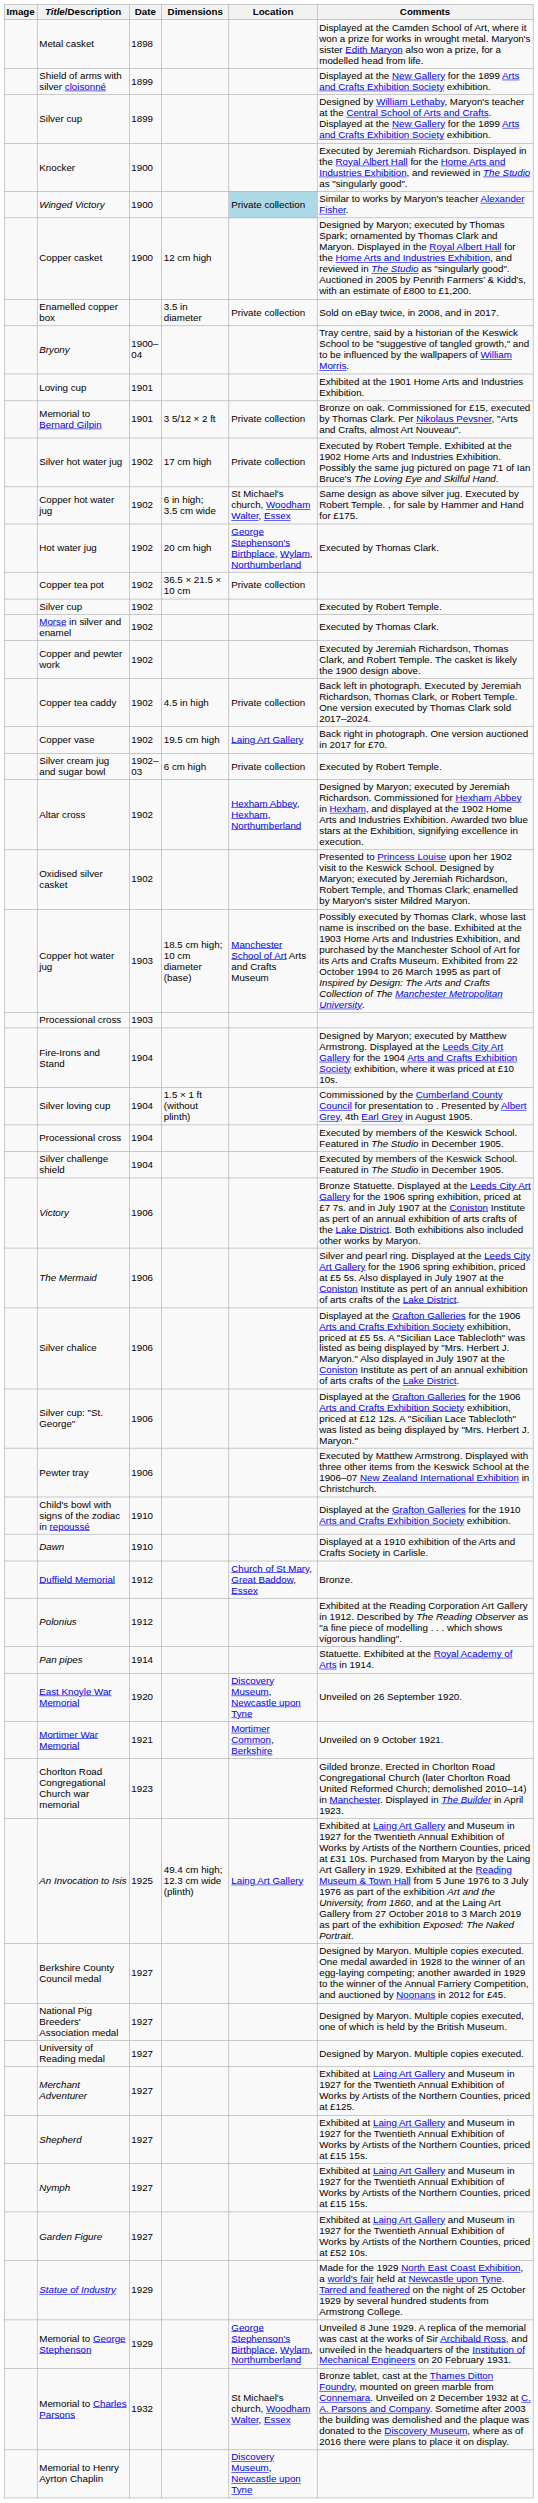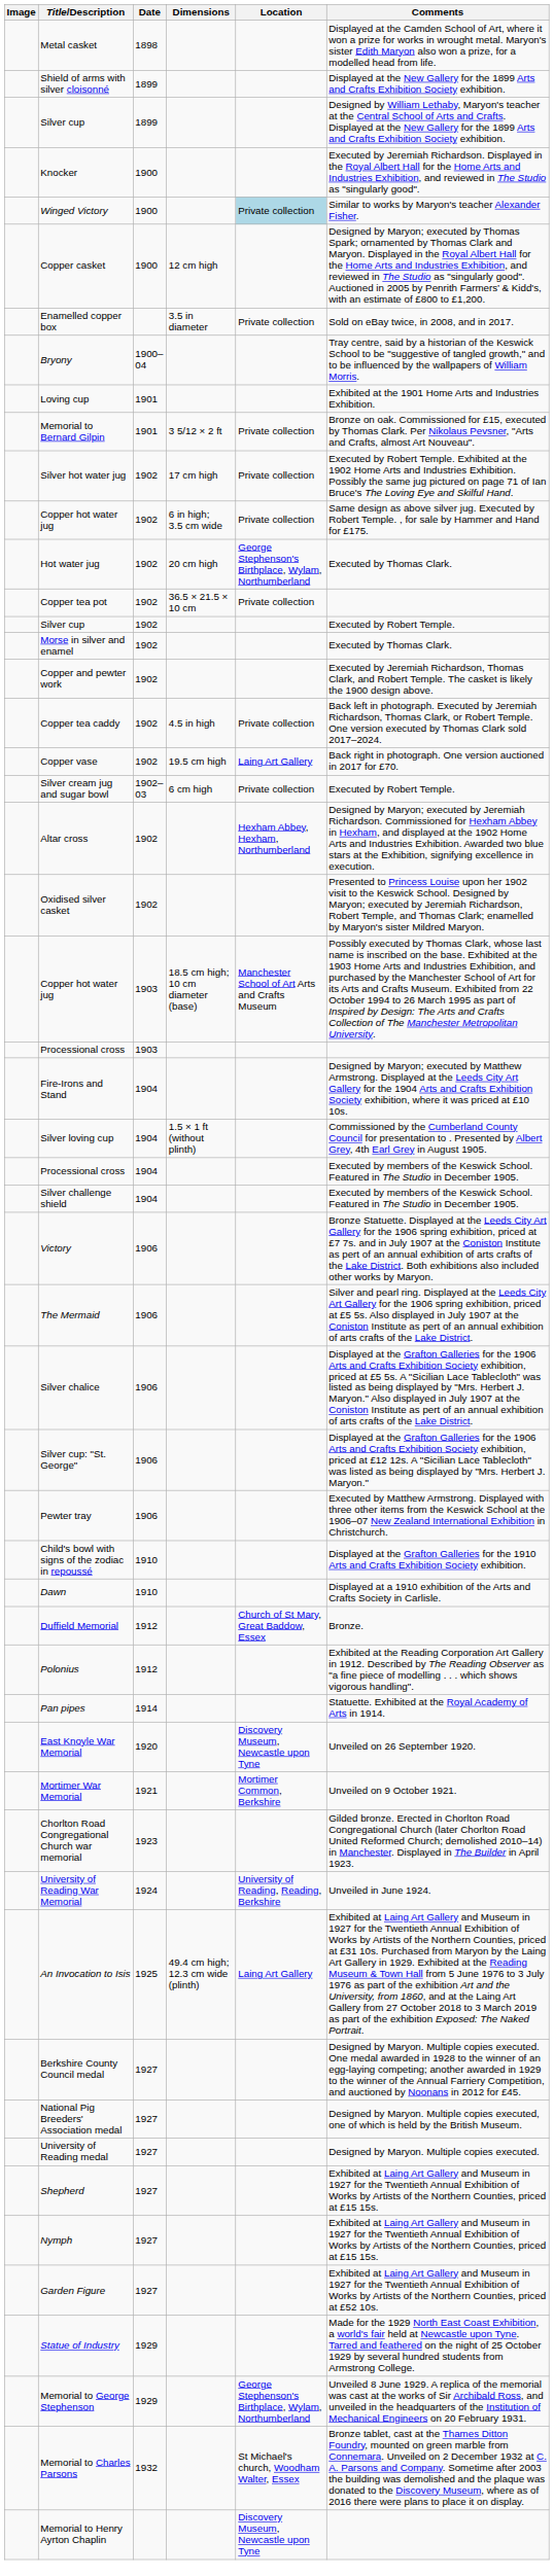 <table class="wikitable">
 <tr>
 <th>Image</th>
 <th><em>Title</em>/Description</th>
 <th>Date</th>
 <th>Dimensions</th>
 <th>Location</th>
 <th>Comments</th>
 </tr>
 <tr>
 <td></td>
 <td>Metal casket</td>
 <td>1898</td>
 <td></td>
 <td></td>
 <td>Displayed at the Camden School of Art, where it won a prize for works in wrought metal. Maryon's sister <a href='#'>Edith Maryon</a> also won a prize, for a modelled head from life.</td>
 </tr>
 <tr>
 <td></td>
 <td>Shield of arms with silver <a href='#'>cloisonné</a></td>
 <td>1899</td>
 <td></td>
 <td></td>
 <td>Displayed at the <a href='#'>New Gallery</a> for the 1899 <a href='#'>Arts and Crafts Exhibition Society</a> exhibition.</td>
 </tr>
 <tr>
 <td></td>
 <td>Silver cup</td>
 <td>1899</td>
 <td></td>
 <td></td>
 <td>Designed by <a href='#'>William Lethaby</a>, Maryon's teacher at the <a href='#'>Central School of Arts and Crafts</a>. Displayed at the <a href='#'>New Gallery</a> for the 1899 <a href='#'>Arts and Crafts Exhibition Society</a> exhibition.</td>
 </tr>
 <tr>
 <td></td>
 <td>Knocker</td>
 <td>1900</td>
 <td></td>
 <td></td>
 <td>Executed by Jeremiah Richardson. Displayed in the <a href='#'>Royal Albert Hall</a> for the <a href='#'>Home Arts and Industries Exhibition</a>, and reviewed in <a href='#'><em>The Studio</em></a> as "singularly good".</td>
 </tr>
 <tr>
 <td></td>
 <td><em>Winged Victory</em></td>
 <td> 1900</td>
 <td></td>
 <td style="background: lightblue;">Private collection</td>
 <td>Similar to works by Maryon's teacher <a href='#'>Alexander Fisher</a>.</td>
 </tr>
 <tr>
 <td></td>
 <td>Copper casket</td>
 <td>1900</td>
 <td>12 cm high</td>
 <td></td>
 <td>Designed by Maryon; executed by Thomas Spark; ornamented by Thomas Clark and Maryon. Displayed in the <a href='#'>Royal Albert Hall</a> for the <a href='#'>Home Arts and Industries Exhibition</a>, and reviewed in <a href='#'><em>The Studio</em></a> as "singularly good". Auctioned in 2005 by Penrith Farmers’ & Kidd's, with an estimate of £800 to £1,200.</td>
 </tr>
 <tr>
 <td></td>
 <td>Enamelled copper box</td>
 <td></td>
 <td>3.5 in diameter</td>
 <td>Private collection</td>
 <td>Sold on eBay twice, in 2008, and in 2017.</td>
 </tr>
 <tr>
 <td></td>
 <td><em>Bryony</em></td>
 <td> 1900–04</td>
 <td></td>
 <td></td>
 <td>Tray centre, said by a historian of the Keswick School to be "suggestive of tangled growth," and to be influenced by the wallpapers of <a href='#'>William Morris</a>.</td>
 </tr>
 <tr>
 <td></td>
 <td>Loving cup</td>
 <td>1901</td>
 <td></td>
 <td></td>
 <td>Exhibited at the 1901 Home Arts and Industries Exhibition.</td>
 </tr>
 <tr>
 <td></td>
 <td>Memorial to <a href='#'>Bernard Gilpin</a></td>
 <td>1901</td>
 <td>3 5/12 × 2 ft</td>
 <td>Private collection</td>
 <td>Bronze on oak. Commissioned for £15, executed by Thomas Clark. Per <a href='#'>Nikolaus Pevsner</a>, "Arts and Crafts, almost Art Nouveau".</td>
 </tr>
 <tr>
 <td></td>
 <td>Silver hot water jug</td>
 <td>1902</td>
 <td>17 cm high</td>
 <td>Private collection</td>
 <td>Executed by Robert Temple. Exhibited at the 1902 Home Arts and Industries Exhibition. Possibly the same jug pictured on page 71 of Ian Bruce's <em>The Loving Eye and Skilful Hand</em>.</td>
 </tr>
 <tr>
 <td></td>
 <td>Copper hot water jug</td>
 <td> 1902</td>
 <td>6 in high; 3.5 cm wide</td>
-<td>St Michael's church, <a href='#'>Woodham Walter</a>, <a href='#'>Essex</a></td>
+<td>Private collection</td>
 <td>Same design as above silver jug. Executed by Robert Temple. , for sale by Hammer and Hand for £175.</td>
 </tr>
 <tr>
 <td></td>
 <td>Hot water jug</td>
 <td> 1902</td>
 <td>20 cm high</td>
 <td><a href='#'>George Stephenson's Birthplace</a>, <a href='#'>Wylam</a>, <a href='#'>Northumberland</a></td>
 <td>Executed by Thomas Clark.</td>
 </tr>
 <tr>
 <td></td>
 <td>Copper tea pot</td>
 <td> 1902</td>
 <td>36.5 × 21.5 × 10 cm</td>
 <td>Private collection</td>
 <td></td>
 </tr>
 <tr>
 <td></td>
 <td>Silver cup</td>
 <td> 1902</td>
 <td></td>
 <td></td>
 <td>Executed by Robert Temple.</td>
 </tr>
 <tr>
 <td></td>
 <td><a href='#'>Morse</a> in silver and enamel</td>
 <td> 1902</td>
 <td></td>
 <td></td>
 <td>Executed by Thomas Clark.</td>
 </tr>
 <tr>
 <td></td>
 <td>Copper and pewter work</td>
 <td> 1902</td>
 <td></td>
 <td></td>
 <td>Executed by Jeremiah Richardson, Thomas Clark, and Robert Temple. The casket is likely the 1900 design above.</td>
 </tr>
 <tr>
 <td></td>
 <td>Copper tea caddy</td>
 <td> 1902</td>
 <td>4.5 in high</td>
 <td>Private collection</td>
 <td>Back left in photograph. Executed by Jeremiah Richardson, Thomas Clark, or Robert Temple. One version executed by Thomas Clark sold  2017–2024.</td>
 </tr>
 <tr>
 <td></td>
 <td>Copper vase</td>
 <td> 1902</td>
 <td>19.5 cm high</td>
 <td><a href='#'>Laing Art Gallery</a></td>
 <td>Back right in photograph. One version auctioned in 2017 for £70.</td>
 </tr>
 <tr>
 <td></td>
 <td>Silver cream jug and sugar bowl</td>
 <td>1902–03</td>
 <td>6 cm high</td>
 <td>Private collection</td>
 <td>Executed by Robert Temple.</td>
 </tr>
 <tr>
 <td></td>
 <td>Altar cross</td>
 <td>1902</td>
 <td></td>
 <td><a href='#'>Hexham Abbey</a>, <a href='#'>Hexham</a>, <a href='#'>Northumberland</a></td>
 <td>Designed by Maryon; executed by Jeremiah Richardson. Commissioned for <a href='#'>Hexham Abbey</a> in <a href='#'>Hexham</a>, and displayed at the 1902 Home Arts and Industries Exhibition. Awarded two blue stars at the Exhibition, signifying excellence in execution.</td>
 </tr>
 <tr>
 <td></td>
 <td>Oxidised silver casket</td>
 <td>1902</td>
 <td></td>
 <td></td>
 <td>Presented to <a href='#'>Princess Louise</a> upon her 1902 visit to the Keswick School. Designed by Maryon; executed by Jeremiah Richardson, Robert Temple, and Thomas Clark; enamelled by Maryon's sister Mildred Maryon.</td>
 </tr>
 <tr>
 <td></td>
 <td>Copper hot water jug</td>
 <td>1903</td>
 <td>18.5 cm high; 10 cm diameter (base)</td>
 <td><a href='#'>Manchester School of Art</a> Arts and Crafts Museum</td>
 <td>Possibly executed by Thomas Clark, whose last name is inscribed on the base. Exhibited at the 1903 Home Arts and Industries Exhibition, and purchased by the Manchester School of Art for its Arts and Crafts Museum. Exhibited from 22 October 1994 to 26 March 1995 as part of <em>Inspired by Design: The Arts and Crafts Collection of The <a href='#'>Manchester Metropolitan University</a></em>.</td>
 </tr>
 <tr>
 <td></td>
 <td>Processional cross</td>
 <td>1903</td>
 <td></td>
 <td></td>
 <td></td>
 </tr>
 <tr>
 <td></td>
 <td>Fire-Irons and Stand</td>
 <td>1904</td>
 <td></td>
 <td></td>
 <td>Designed by Maryon; executed by Matthew Armstrong. Displayed at the <a href='#'>Leeds City Art Gallery</a> for the 1904 <a href='#'>Arts and Crafts Exhibition Society</a> exhibition, where it was priced at £10 10s.</td>
 </tr>
 <tr>
 <td></td>
 <td>Silver loving cup</td>
 <td> 1904</td>
 <td>1.5 × 1 ft (without plinth)</td>
 <td></td>
 <td>Commissioned by the <a href='#'>Cumberland County Council</a> for presentation to . Presented by <a href='#'>Albert Grey</a>, 4th <a href='#'>Earl Grey</a> in August 1905.</td>
 </tr>
 <tr>
 <td></td>
 <td>Processional cross</td>
 <td> 1904</td>
 <td></td>
 <td></td>
 <td>Executed by members of the Keswick School. Featured in <em>The Studio</em> in December 1905.</td>
 </tr>
 <tr>
 <td></td>
 <td>Silver challenge shield</td>
 <td> 1904</td>
 <td></td>
 <td></td>
 <td>Executed by members of the Keswick School. Featured in <em>The Studio</em> in December 1905.</td>
 </tr>
 <tr>
 <td></td>
 <td><em>Victory</em></td>
 <td>1906</td>
 <td></td>
 <td></td>
 <td>Bronze Statuette. Displayed at the <a href='#'>Leeds City Art Gallery</a> for the 1906 spring exhibition, priced at £7 7s. and in July 1907 at the <a href='#'>Coniston</a> Institute as pert of an annual exhibition of arts crafts of the <a href='#'>Lake District</a>. Both exhibitions also included other works by Maryon.</td>
 </tr>
 <tr>
 <td></td>
 <td><em>The Mermaid</em></td>
 <td>1906</td>
 <td></td>
 <td></td>
 <td>Silver and pearl ring. Displayed at the <a href='#'>Leeds City Art Gallery</a> for the 1906 spring exhibition, priced at £5 5s. Also displayed in July 1907 at the <a href='#'>Coniston</a> Institute as pert of an annual exhibition of arts crafts of the <a href='#'>Lake District</a>.</td>
 </tr>
 <tr>
 <td></td>
 <td>Silver chalice</td>
 <td>1906</td>
 <td></td>
 <td></td>
 <td>Displayed at the <a href='#'>Grafton Galleries</a> for the 1906 <a href='#'>Arts and Crafts Exhibition Society</a> exhibition, priced at £5 5s. A "Sicilian Lace Tablecloth" was listed as being displayed by "Mrs. Herbert J. Maryon." Also displayed in July 1907 at the <a href='#'>Coniston</a> Institute as pert of an annual exhibition of arts crafts of the <a href='#'>Lake District</a>.</td>
 </tr>
 <tr>
 <td></td>
 <td>Silver cup: "St. George"</td>
 <td>1906</td>
 <td></td>
 <td></td>
 <td>Displayed at the <a href='#'>Grafton Galleries</a> for the 1906 <a href='#'>Arts and Crafts Exhibition Society</a> exhibition, priced at £12 12s. A "Sicilian Lace Tablecloth" was listed as being displayed by "Mrs. Herbert J. Maryon."</td>
 </tr>
 <tr>
 <td></td>
 <td>Pewter tray</td>
 <td>1906</td>
 <td></td>
 <td></td>
 <td>Executed by Matthew Armstrong. Displayed with three other items from the Keswick School at the 1906–07 <a href='#'>New Zealand International Exhibition</a> in Christchurch.</td>
 </tr>
 <tr>
 <td></td>
 <td>Child's bowl with signs of the zodiac in <a href='#'>repoussé</a></td>
 <td>1910</td>
 <td></td>
 <td></td>
 <td>Displayed at the <a href='#'>Grafton Galleries</a> for the 1910 <a href='#'>Arts and Crafts Exhibition Society</a> exhibition.</td>
 </tr>
 <tr>
 <td></td>
 <td><em>Dawn</em></td>
 <td>1910</td>
 <td></td>
 <td></td>
 <td>Displayed at a 1910 exhibition of the Arts and Crafts Society in Carlisle.</td>
 </tr>
 <tr>
 <td></td>
 <td><a href='#'>Duffield Memorial</a></td>
 <td>1912</td>
 <td></td>
 <td><a href='#'>Church of St Mary</a>, <a href='#'>Great Baddow</a>, <a href='#'>Essex</a></td>
 <td>Bronze.</td>
 </tr>
 <tr>
 <td></td>
 <td><em>Polonius</em></td>
 <td>1912</td>
 <td></td>
 <td></td>
 <td>Exhibited at the Reading Corporation Art Gallery in 1912. Described by <em>The Reading Observer</em> as "a fine piece of modelling . . . which shows vigorous handling".</td>
 </tr>
 <tr>
 <td></td>
 <td><em>Pan pipes</em></td>
 <td>1914</td>
 <td></td>
 <td></td>
 <td>Statuette. Exhibited at the <a href='#'>Royal Academy of Arts</a> in 1914.</td>
 </tr>
 <tr>
 <td></td>
 <td><a href='#'>East Knoyle War Memorial</a></td>
 <td>1920</td>
 <td></td>
 <td><a href='#'>Discovery Museum</a>, <a href='#'>Newcastle upon Tyne</a></td>
 <td>Unveiled on 26 September 1920.</td>
 </tr>
 <tr>
 <td></td>
 <td><a href='#'>Mortimer War Memorial</a></td>
 <td>1921</td>
 <td></td>
 <td><a href='#'>Mortimer Common</a>, <a href='#'>Berkshire</a></td>
 <td>Unveiled on 9 October 1921.</td>
 </tr>
 <tr>
 <td></td>
 <td>Chorlton Road Congregational Church war memorial</td>
 <td>1923</td>
 <td></td>
 <td></td>
 <td>Gilded bronze. Erected in Chorlton Road Congregational Church (later Chorlton Road United Reformed Church; demolished  2010–14) in <a href='#'>Manchester</a>. Displayed in <em><a href='#'>The Builder</a></em> in April 1923.</td>
 </tr>
 <tr>
 <td></td>
+<td><a href='#'>University of Reading War Memorial</a></td>
+<td>1924</td>
+<td></td>
+<td><a href='#'>University of Reading</a>, <a href='#'>Reading</a>, <a href='#'>Berkshire</a></td>
+<td>Unveiled in June 1924.</td>
+</tr>
+<tr>
+<td></td>
 <td><em>An Invocation to Isis</em></td>
 <td>1925</td>
 <td>49.4 cm high; 12.3 cm wide (plinth)</td>
 <td><a href='#'>Laing Art Gallery</a></td>
 <td>Exhibited at <a href='#'>Laing Art Gallery</a> and Museum in 1927 for the Twentieth Annual Exhibition of Works by Artists of the Northern Counties, priced at £31 10s. Purchased from Maryon by the Laing Art Gallery in 1929. Exhibited at the <a href='#'>Reading Museum & Town Hall</a> from 5 June 1976 to 3 July 1976 as part of the exhibition <em>Art and the University, from 1860</em>, and at the Laing Art Gallery from 27 October 2018 to 3 March 2019 as part of the exhibition <em>Exposed: The Naked Portrait</em>.</td>
 </tr>
 <tr>
 <td></td>
 <td>Berkshire County Council medal</td>
 <td> 1927</td>
 <td></td>
 <td></td>
 <td>Designed by Maryon. Multiple copies executed. One medal awarded in 1928 to the winner of an egg-laying competing; another awarded in 1929 to the winner of the Annual Farriery Competition, and auctioned by <a href='#'>Noonans</a> in 2012 for £45.</td>
 </tr>
 <tr>
 <td></td>
 <td>National Pig Breeders' Association medal</td>
 <td> 1927</td>
 <td></td>
 <td></td>
 <td>Designed by Maryon. Multiple copies executed, one of which is held by the British Museum.</td>
 </tr>
 <tr>
 <td></td>
 <td>University of Reading medal</td>
 <td> 1927</td>
 <td></td>
 <td></td>
 <td>Designed by Maryon. Multiple copies executed.</td>
-</tr>
-<tr>
-<td></td>
-<td><em>Merchant Adventurer</em></td>
-<td>1927</td>
-<td></td>
-<td></td>
-<td>Exhibited at <a href='#'>Laing Art Gallery</a> and Museum in 1927 for the Twentieth Annual Exhibition of Works by Artists of the Northern Counties, priced at £125.</td>
 </tr>
 <tr>
 <td></td>
 <td><em>Shepherd</em></td>
 <td>1927</td>
 <td></td>
 <td></td>
 <td>Exhibited at <a href='#'>Laing Art Gallery</a> and Museum in 1927 for the Twentieth Annual Exhibition of Works by Artists of the Northern Counties, priced at £15 15s.</td>
 </tr>
 <tr>
 <td></td>
 <td><em>Nymph</em></td>
 <td>1927</td>
 <td></td>
 <td></td>
 <td>Exhibited at <a href='#'>Laing Art Gallery</a> and Museum in 1927 for the Twentieth Annual Exhibition of Works by Artists of the Northern Counties, priced at £15 15s.</td>
 </tr>
 <tr>
 <td></td>
 <td><em>Garden Figure</em></td>
 <td>1927</td>
 <td></td>
 <td></td>
 <td>Exhibited at <a href='#'>Laing Art Gallery</a> and Museum in 1927 for the Twentieth Annual Exhibition of Works by Artists of the Northern Counties, priced at £52 10s.</td>
 </tr>
 <tr>
 <td></td>
 <td><em><a href='#'>Statue of Industry</a></em></td>
 <td>1929</td>
 <td></td>
 <td></td>
 <td>Made for the 1929 <a href='#'>North East Coast Exhibition</a>, a <a href='#'>world's fair</a> held at <a href='#'>Newcastle upon Tyne</a>. <a href='#'>Tarred and feathered</a> on the night of 25 October 1929 by several hundred students from Armstrong College.</td>
 </tr>
 <tr>
 <td></td>
 <td>Memorial to <a href='#'>George Stephenson</a></td>
 <td>1929</td>
 <td></td>
 <td><a href='#'>George Stephenson's Birthplace</a>, <a href='#'>Wylam</a>, <a href='#'>Northumberland</a></td>
 <td>Unveiled 8 June 1929. A replica of the memorial was cast at the works of Sir <a href='#'>Archibald Ross</a>, and unveiled in the headquarters of the <a href='#'>Institution of Mechanical Engineers</a> on 20 February 1931.</td>
 </tr>
 <tr>
 <td></td>
 <td>Memorial to <a href='#'>Charles Parsons</a></td>
 <td>1932</td>
 <td></td>
 <td>St Michael's church, <a href='#'>Woodham Walter</a>, <a href='#'>Essex</a></td>
 <td>Bronze tablet, cast at the <a href='#'>Thames Ditton Foundry</a>, mounted on green marble from <a href='#'>Connemara</a>. Unveiled on 2 December 1932 at <a href='#'>C. A. Parsons and Company</a>. Sometime after 2003 the building was demolished and the plaque was donated to the <a href='#'>Discovery Museum</a>, where as of 2016 there were plans to place it on display.</td>
 </tr>
 <tr>
 <td></td>
 <td>Memorial to Henry Ayrton Chaplin</td>
 <td></td>
 <td></td>
 <td><a href='#'>Discovery Museum</a>, <a href='#'>Newcastle upon Tyne</a></td>
 <td></td>
 </tr>
 </table>
